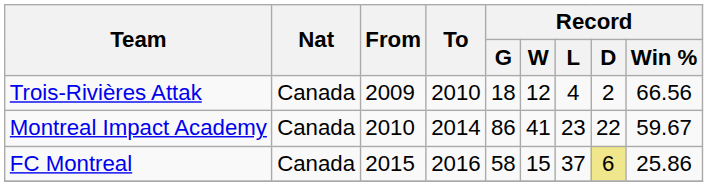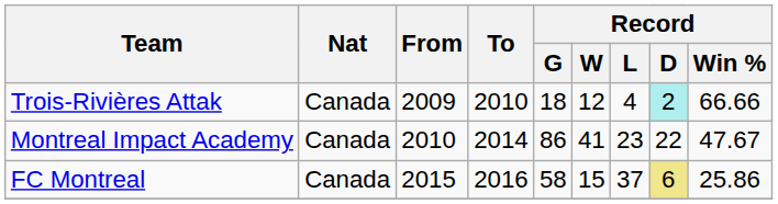 <table class="wikitable" style="text-align: center">
 <tr>
 <th rowspan="2">Team</th>
 <th rowspan="2">Nat</th>
 <th rowspan="2">From</th>
 <th rowspan="2">To</th>
 <th colspan="5">Record</th>
 </tr>
 <tr>
 <th>G</th>
 <th>W</th>
 <th>L</th>
 <th>D</th>
 <th>Win %</th>
 </tr>
 <tr>
 <td align=left><a href='#'>Trois-Rivières Attak</a></td>
 <td>Canada</td>
 <td align=left>2009</td>
 <td align=left>2010</td>
 <td>18</td>
 <td>12</td>
 <td>4</td>
-<td>2</td>
-<td>66.56</td>
+<td style="background: paleturquoise;">2</td>
+<td>66.66</td>
 </tr>
 <tr>
 <td align=left><a href='#'>Montreal Impact Academy</a></td>
 <td>Canada</td>
 <td align=left>2010</td>
 <td align=left>2014</td>
 <td>86</td>
 <td>41</td>
 <td>23</td>
 <td>22</td>
-<td>59.67</td>
+<td>47.67</td>
 </tr>
 <tr>
 <td align=left><a href='#'>FC Montreal</a></td>
 <td>Canada</td>
 <td align=left>2015</td>
 <td align=left>2016</td>
 <td>58</td>
 <td>15</td>
 <td>37</td>
 <td style="background: khaki;">6</td>
 <td>25.86</td>
 </tr>
 <tr>
 </tr>
 </table>
